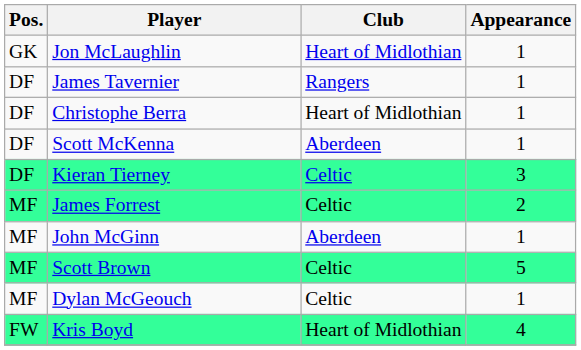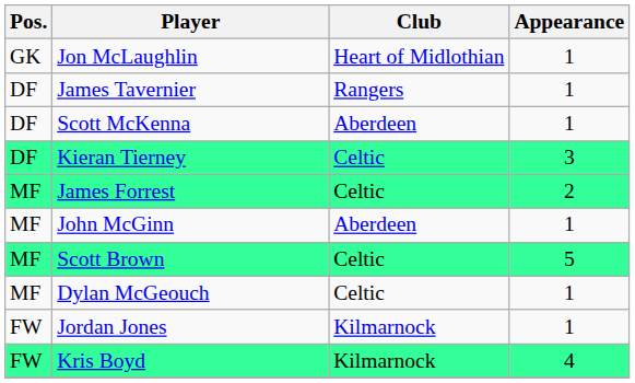 <table class="wikitable">
 <tr>
 <th>Pos.</th>
 <th>Player</th>
 <th>Club</th>
 <th>Appearance</th>
 </tr>
 <tr>
 <td>GK</td>
 <td style="width:200px;"><a href='#'>Jon McLaughlin</a></td>
 <td><a href='#'>Heart of Midlothian</a></td>
 <td align="center">1</td>
 </tr>
 <tr>
 <td>DF</td>
 <td><a href='#'>James Tavernier</a></td>
 <td><a href='#'>Rangers</a></td>
-<td align="center">1</td>
-</tr>
-<tr>
-<td>DF</td>
-<td><a href='#'>Christophe Berra</a></td>
-<td>Heart of Midlothian</td>
 <td align="center">1</td>
 </tr>
 <tr>
 <td>DF</td>
 <td><a href='#'>Scott McKenna</a></td>
 <td><a href='#'>Aberdeen</a></td>
 <td align="center">1</td>
 </tr>
 <tr style="background:#33ff99;">
 <td>DF</td>
 <td><a href='#'>Kieran Tierney</a> </td>
 <td><a href='#'>Celtic</a></td>
 <td align="center">3</td>
 </tr>
 <tr style="background:#33ff99;">
 <td>MF</td>
 <td><a href='#'>James Forrest</a> </td>
 <td>Celtic</td>
 <td align="center">2</td>
 </tr>
 <tr>
 <td>MF</td>
 <td><a href='#'>John McGinn</a></td>
 <td><a href='#'>Aberdeen</a></td>
 <td align="center">1</td>
 </tr>
 <tr style="background:#33ff99;">
 <td>MF</td>
 <td><a href='#'>Scott Brown</a> </td>
 <td>Celtic</td>
 <td align="center">5</td>
 </tr>
 <tr>
 <td>MF</td>
 <td><a href='#'>Dylan McGeouch</a></td>
 <td>Celtic</td>
 <td align="center">1</td>
 </tr>
+<tr>
+<td>FW</td>
+<td><a href='#'>Jordan Jones</a></td>
+<td><a href='#'>Kilmarnock</a></td>
+<td align="center">1</td>
+</tr>
 <tr style="background:#33ff99;">
 <td>FW</td>
 <td><a href='#'>Kris Boyd</a> </td>
-<td>Heart of Midlothian</td>
+<td>Kilmarnock</td>
 <td align="center">4</td>
 </tr>
 <tr>
 </tr>
 </table>
